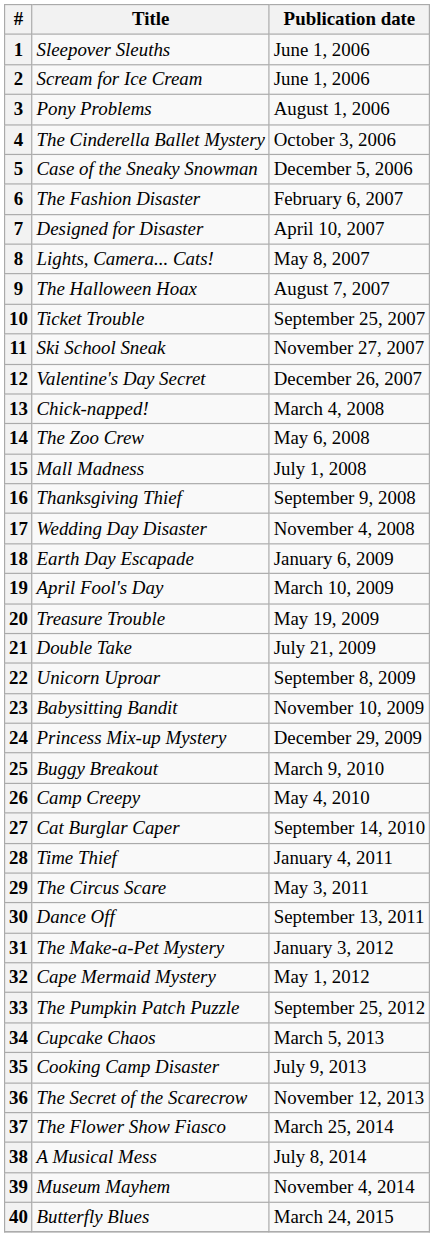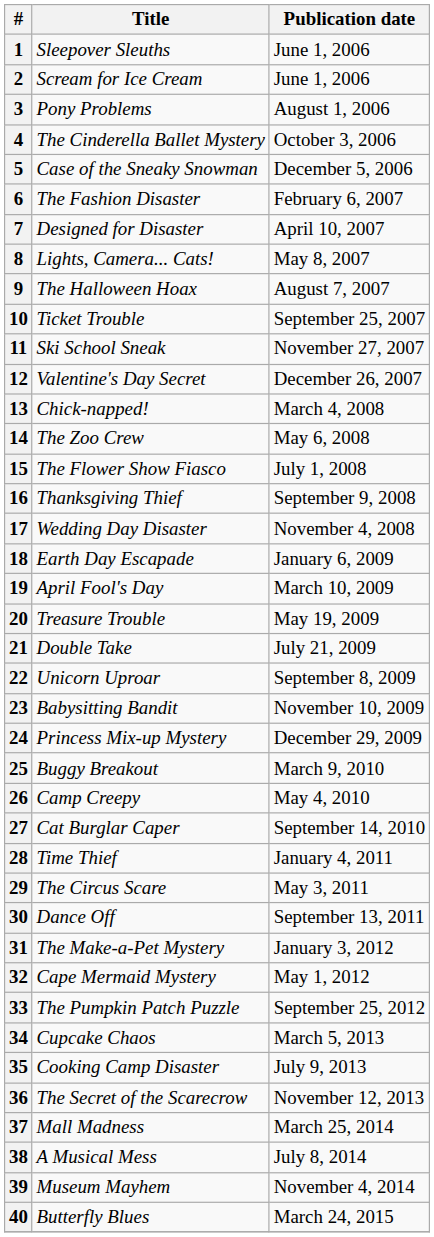 <table class="wikitable">
 <tr>
 <th>#</th>
 <th>Title</th>
 <th>Publication date</th>
 </tr>
 <tr>
 <th>1</th>
 <td><em>Sleepover Sleuths</em></td>
 <td>June 1, 2006</td>
 </tr>
 <tr>
 <th>2</th>
 <td><em>Scream for Ice Cream</em></td>
 <td>June 1, 2006</td>
 </tr>
 <tr>
 <th>3</th>
 <td><em>Pony Problems</em></td>
 <td>August 1, 2006</td>
 </tr>
 <tr>
 <th>4</th>
 <td><em>The Cinderella Ballet Mystery</em></td>
 <td>October 3, 2006</td>
 </tr>
 <tr>
 <th>5</th>
 <td><em>Case of the Sneaky Snowman</em></td>
 <td>December 5, 2006</td>
 </tr>
 <tr>
 <th>6</th>
 <td><em>The Fashion Disaster</em></td>
 <td>February 6, 2007</td>
 </tr>
 <tr>
 <th>7</th>
 <td><em>Designed for Disaster</em></td>
 <td>April 10, 2007</td>
 </tr>
 <tr>
 <th>8</th>
 <td><em>Lights, Camera... Cats!</em></td>
 <td>May 8, 2007</td>
 </tr>
 <tr>
 <th>9</th>
 <td><em>The Halloween Hoax</em></td>
 <td>August 7, 2007</td>
 </tr>
 <tr>
 <th>10</th>
 <td><em>Ticket Trouble</em></td>
 <td>September 25, 2007</td>
 </tr>
 <tr>
 <th>11</th>
 <td><em>Ski School Sneak</em></td>
 <td>November 27, 2007</td>
 </tr>
 <tr>
 <th>12</th>
 <td><em>Valentine's Day Secret</em></td>
 <td>December 26, 2007</td>
 </tr>
 <tr>
 <th>13</th>
 <td><em>Chick-napped!</em></td>
 <td>March 4, 2008</td>
 </tr>
 <tr>
 <th>14</th>
 <td><em>The Zoo Crew</em></td>
 <td>May 6, 2008</td>
 </tr>
 <tr>
 <th>15</th>
-<td><em>Mall Madness</em></td>
+<td><em>The Flower Show Fiasco</em></td>
 <td>July 1, 2008</td>
 </tr>
 <tr>
 <th>16</th>
 <td><em>Thanksgiving Thief</em></td>
 <td>September 9, 2008</td>
 </tr>
 <tr>
 <th>17</th>
 <td><em>Wedding Day Disaster</em></td>
 <td>November 4, 2008</td>
 </tr>
 <tr>
 <th>18</th>
 <td><em>Earth Day Escapade</em></td>
 <td>January 6, 2009</td>
 </tr>
 <tr>
 <th>19</th>
 <td><em>April Fool's Day</em></td>
 <td>March 10, 2009</td>
 </tr>
 <tr>
 <th>20</th>
 <td><em>Treasure Trouble</em></td>
 <td>May 19, 2009</td>
 </tr>
 <tr>
 <th>21</th>
 <td><em>Double Take</em></td>
 <td>July 21, 2009</td>
 </tr>
 <tr>
 <th>22</th>
 <td><em>Unicorn Uproar</em></td>
 <td>September 8, 2009</td>
 </tr>
 <tr>
 <th>23</th>
 <td><em>Babysitting Bandit</em></td>
 <td>November 10, 2009</td>
 </tr>
 <tr>
 <th>24</th>
 <td><em>Princess Mix-up Mystery</em></td>
 <td>December 29, 2009</td>
 </tr>
 <tr>
 <th>25</th>
 <td><em>Buggy Breakout</em></td>
 <td>March 9, 2010</td>
 </tr>
 <tr>
 <th>26</th>
 <td><em>Camp Creepy</em></td>
 <td>May 4, 2010</td>
 </tr>
 <tr>
 <th>27</th>
 <td><em>Cat Burglar Caper</em></td>
 <td>September 14, 2010</td>
 </tr>
 <tr>
 <th>28</th>
 <td><em>Time Thief</em></td>
 <td>January 4, 2011</td>
 </tr>
 <tr>
 <th>29</th>
 <td><em>The Circus Scare</em></td>
 <td>May 3, 2011</td>
 </tr>
 <tr>
 <th>30</th>
 <td><em>Dance Off</em></td>
 <td>September 13, 2011</td>
 </tr>
 <tr>
 <th>31</th>
 <td><em>The Make-a-Pet Mystery</em></td>
 <td>January 3, 2012</td>
 </tr>
 <tr>
 <th>32</th>
 <td><em>Cape Mermaid Mystery</em></td>
 <td>May 1, 2012</td>
 </tr>
 <tr>
 <th>33</th>
 <td><em>The Pumpkin Patch Puzzle</em></td>
 <td>September 25, 2012</td>
 </tr>
 <tr>
 <th>34</th>
 <td><em>Cupcake Chaos</em></td>
 <td>March 5, 2013</td>
 </tr>
 <tr>
 <th>35</th>
 <td><em>Cooking Camp Disaster</em></td>
 <td>July 9, 2013</td>
 </tr>
 <tr>
 <th>36</th>
 <td><em>The Secret of the Scarecrow</em></td>
 <td>November 12, 2013</td>
 </tr>
 <tr>
 <th>37</th>
-<td><em>The Flower Show Fiasco</em></td>
+<td><em>Mall Madness</em></td>
 <td>March 25, 2014</td>
 </tr>
 <tr>
 <th>38</th>
 <td><em>A Musical Mess</em></td>
 <td>July 8, 2014</td>
 </tr>
 <tr>
 <th>39</th>
 <td><em>Museum Mayhem</em></td>
 <td>November 4, 2014</td>
 </tr>
 <tr>
 <th>40</th>
 <td><em>Butterfly Blues</em></td>
 <td>March 24, 2015</td>
 </tr>
 <tr>
 </tr>
 </table>
